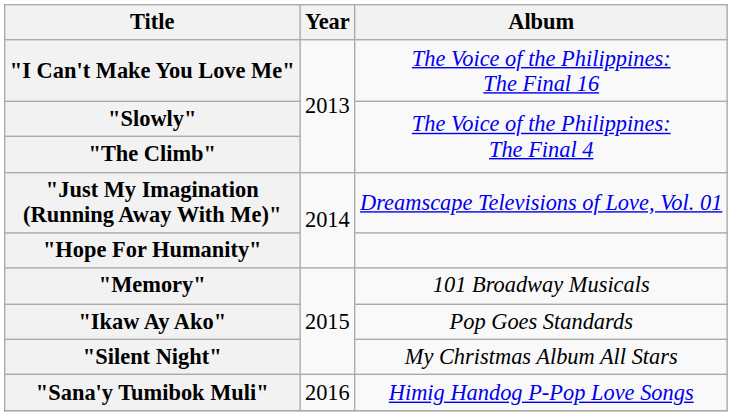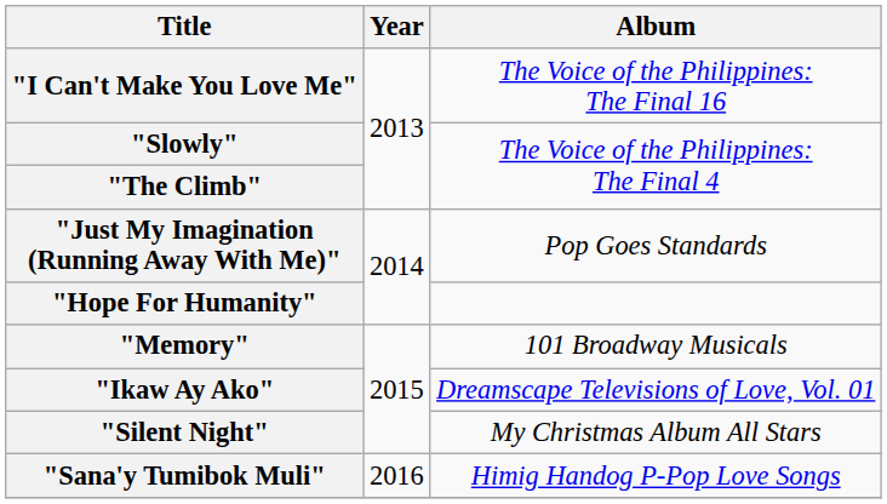 <table class="wikitable plainrowheaders" style="text-align:center;">
 <tr>
 <th>Title</th>
 <th>Year</th>
 <th>Album</th>
 </tr>
 <tr>
 <th scope="row">"I Can't Make You Love Me"</th>
 <td rowspan="3">2013</td>
 <td><em><a href='#'>The Voice of the Philippines:<br>The Final 16</a></em></td>
 </tr>
 <tr>
 <th scope="row">"Slowly"</th>
 <td rowspan="2"><em><a href='#'>The Voice of the Philippines:<br>The Final 4</a></em></td>
 </tr>
 <tr>
 <th scope="row">"The Climb"</th>
 </tr>
 <tr>
 <th scope="row">"Just My Imagination<br>(Running Away With Me)"<br></th>
 <td rowspan="2">2014</td>
-<td><em><a href='#'>Dreamscape Televisions of Love, Vol. 01</a></em></td>
+<td><em>Pop Goes Standards</em></td>
 </tr>
 <tr>
 <th scope="row">"Hope For Humanity"<br></th>
 <td></td>
 </tr>
 <tr>
 <th scope="row">"Memory"</th>
 <td rowspan="3">2015</td>
 <td><em>101 Broadway Musicals</em></td>
 </tr>
 <tr>
 <th scope="row">"Ikaw Ay Ako"<br></th>
-<td><em>Pop Goes Standards</em></td>
+<td><em><a href='#'>Dreamscape Televisions of Love, Vol. 01</a></em></td>
 </tr>
 <tr>
 <th scope="row">"Silent Night"</th>
 <td><em>My Christmas Album All Stars</em></td>
 </tr>
 <tr>
 <th scope="row">"Sana'y Tumibok Muli"</th>
 <td>2016</td>
 <td><em><a href='#'>Himig Handog P-Pop Love Songs</a></em></td>
 </tr>
 <tr>
 </tr>
 </table>
